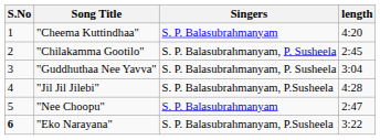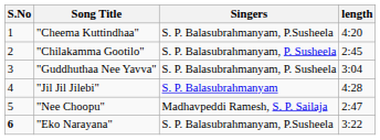 <table class="wikitable">
 <tr>
 <th>S.No</th>
 <th>Song Title</th>
 <th>Singers</th>
 <th>length</th>
 </tr>
 <tr>
 <td>1</td>
 <td>"Cheema Kuttindhaa"</td>
-<td><a href='#'>S. P. Balasubrahmanyam</a></td>
+<td>S. P. Balasubrahmanyam, P.Susheela</td>
 <td>4:20</td>
 </tr>
 <tr>
 <td>2</td>
 <td>"Chilakamma Gootilo"</td>
 <td>S. P. Balasubrahmanyam, <a href='#'>P. Susheela</a></td>
 <td>2:45</td>
 </tr>
 <tr>
 <td>3</td>
 <td>"Guddhuthaa Nee Yavva"</td>
 <td>S. P. Balasubrahmanyam, P. Susheela</td>
 <td>3:04</td>
 </tr>
 <tr>
 <td>4</td>
 <td>"Jil Jil Jilebi"</td>
-<td>S. P. Balasubrahmanyam, P.Susheela</td>
+<td><a href='#'>S. P. Balasubrahmanyam</a></td>
 <td>4:28</td>
 </tr>
 <tr>
 <td>5</td>
 <td>"Nee Choopu"</td>
-<td><a href='#'>S. P. Balasubrahmanyam</a></td>
+<td>Madhavpeddi Ramesh, <a href='#'>S. P. Sailaja</a></td>
 <td>2:47</td>
 </tr>
 <tr>
 <td><strong>6</strong></td>
 <td>"Eko Narayana"</td>
 <td>S. P. Balasubrahmanyam, P.Susheela</td>
 <td>3:22</td>
 </tr>
 </table>
